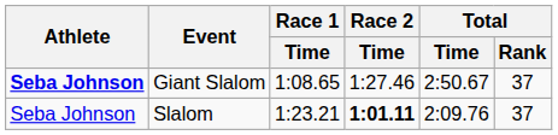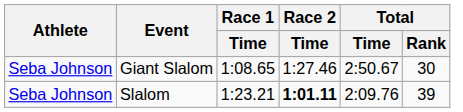 <table class="wikitable" style="font-size:90%">
 <tr>
 <th rowspan="2">Athlete</th>
 <th rowspan="2">Event</th>
 <th>Race 1</th>
 <th>Race 2</th>
 <th colspan="2">Total</th>
 </tr>
 <tr>
 <th>Time</th>
 <th>Time</th>
 <th>Time</th>
 <th>Rank</th>
 </tr>
 <tr>
-<td><strong><a href='#'>Seba Johnson</a></strong></td>
+<td><a href='#'>Seba Johnson</a></td>
 <td>Giant Slalom</td>
 <td align="center">1:08.65</td>
 <td align="center">1:27.46</td>
 <td align="center">2:50.67</td>
-<td align="center">37</td>
+<td align="center">30</td>
 </tr>
 <tr>
 <td><a href='#'>Seba Johnson</a></td>
 <td>Slalom</td>
 <td align="center">1:23.21</td>
 <td align="center"><strong>1:01.11</strong></td>
 <td align="center">2:09.76</td>
-<td align="center">37</td>
+<td align="center">39</td>
 </tr>
 </table>
